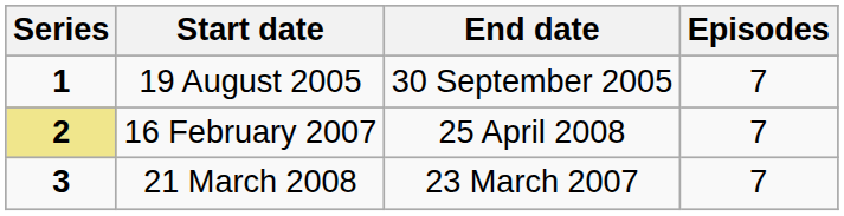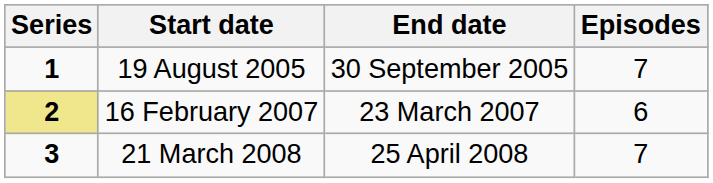 <table class="wikitable" style="text-align:center;">
 <tr>
 <th>Series</th>
 <th>Start date</th>
 <th>End date</th>
 <th>Episodes</th>
 </tr>
 <tr>
 <td><strong>1</strong></td>
 <td>19 August 2005</td>
 <td>30 September 2005</td>
 <td>7</td>
 </tr>
 <tr>
 <td style="background: khaki;"><strong>2</strong></td>
 <td>16 February 2007</td>
-<td>25 April 2008</td>
-<td>7</td>
+<td>23 March 2007</td>
+<td>6</td>
 </tr>
 <tr>
 <td><strong>3</strong></td>
 <td>21 March 2008</td>
-<td>23 March 2007</td>
+<td>25 April 2008</td>
 <td>7</td>
 </tr>
 </table>
